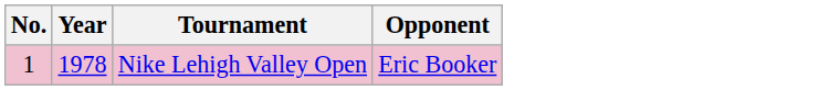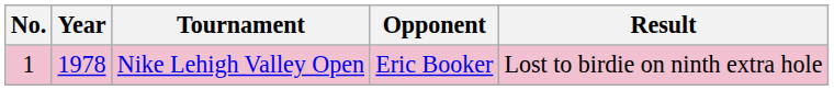 <table class="wikitable" style="font-size:95%;">
 <tr>
 <th>No.</th>
 <th>Year</th>
 <th>Tournament</th>
 <th>Opponent</th>
+<th>Result</th>
 </tr>
 <tr style="background:#F2C1D1;">
 <td align=center>1</td>
 <td><a href='#'>1978</a></td>
 <td><a href='#'>Nike Lehigh Valley Open</a></td>
 <td> <a href='#'>Eric Booker</a></td>
+<td>Lost to birdie on ninth extra hole</td>
 </tr>
 </table>
